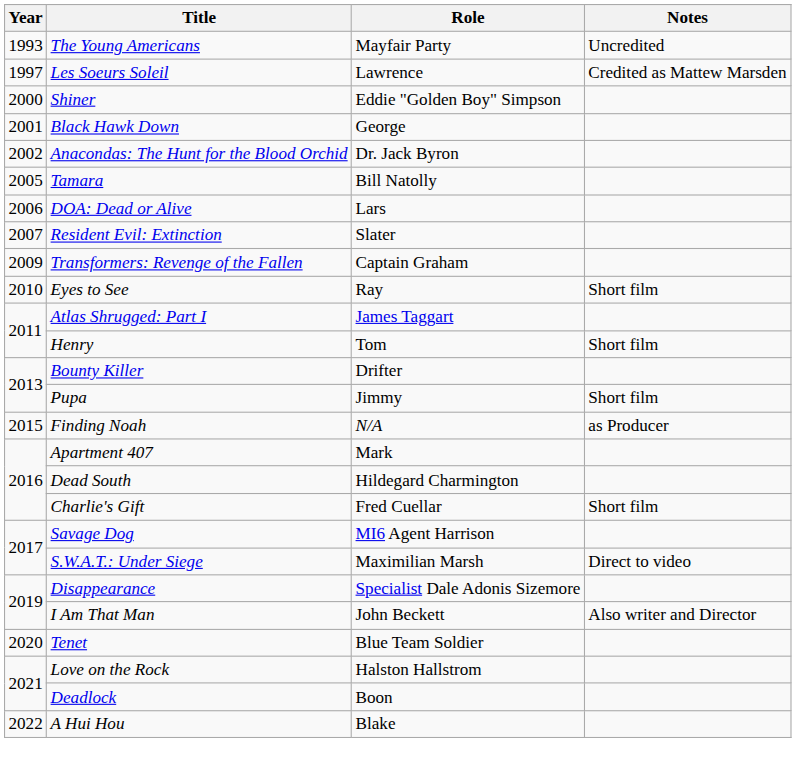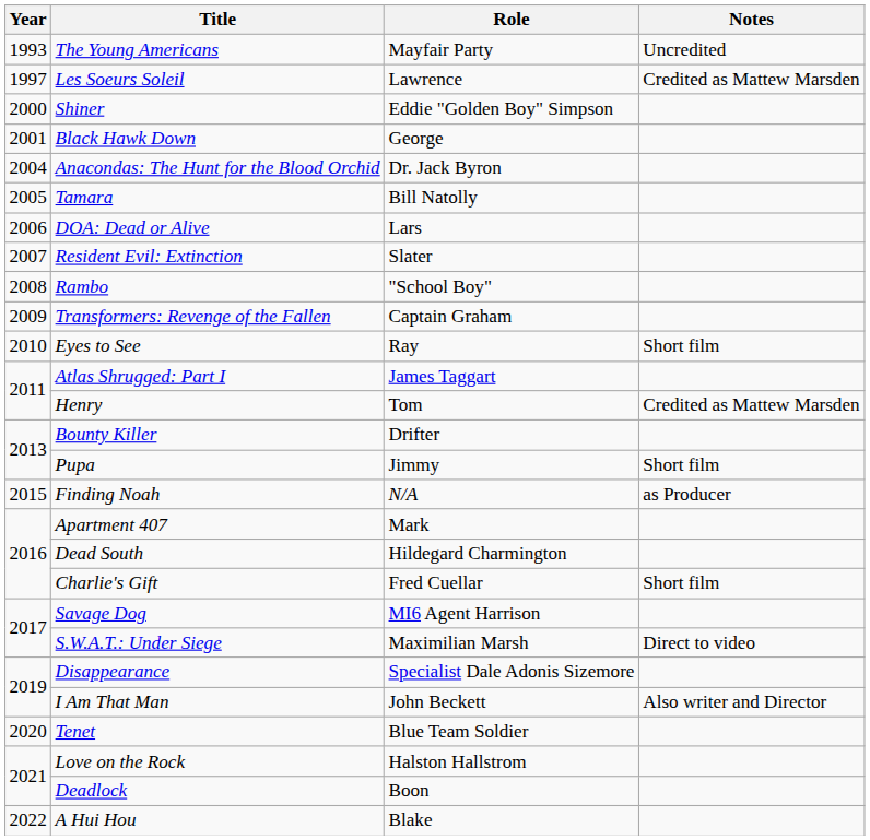 <table class="wikitable">
 <tr>
 <th>Year</th>
 <th>Title</th>
 <th>Role</th>
 <th>Notes</th>
 </tr>
 <tr>
 <td>1993</td>
 <td><em><a href='#'>The Young Americans</a></em></td>
 <td>Mayfair Party</td>
 <td>Uncredited</td>
 </tr>
 <tr>
 <td>1997</td>
 <td><em><a href='#'>Les Soeurs Soleil</a></em></td>
 <td>Lawrence</td>
 <td>Credited as Mattew Marsden</td>
 </tr>
 <tr>
 <td>2000</td>
 <td><em><a href='#'>Shiner</a></em></td>
 <td>Eddie "Golden Boy" Simpson</td>
 <td></td>
 </tr>
 <tr>
 <td>2001</td>
 <td><em><a href='#'>Black Hawk Down</a></em></td>
 <td>George</td>
 <td></td>
 </tr>
 <tr>
-<td>2002</td>
+<td>2004</td>
 <td><em><a href='#'>Anacondas: The Hunt for the Blood Orchid</a></em></td>
 <td>Dr. Jack Byron</td>
 <td></td>
 </tr>
 <tr>
 <td>2005</td>
 <td><em><a href='#'>Tamara</a></em></td>
 <td>Bill Natolly</td>
 <td></td>
 </tr>
 <tr>
 <td>2006</td>
 <td><em><a href='#'>DOA: Dead or Alive</a></em></td>
 <td>Lars</td>
 <td></td>
 </tr>
 <tr>
 <td>2007</td>
 <td><em><a href='#'>Resident Evil: Extinction</a></em></td>
 <td>Slater</td>
 <td></td>
 </tr>
 <tr>
+<td>2008</td>
+<td><em><a href='#'>Rambo</a></em></td>
+<td>"School Boy"</td>
+<td></td>
+</tr>
+<tr>
 <td>2009</td>
 <td><em><a href='#'>Transformers: Revenge of the Fallen</a></em></td>
 <td>Captain Graham</td>
 <td></td>
 </tr>
 <tr>
 <td>2010</td>
 <td><em>Eyes to See</em></td>
 <td>Ray</td>
 <td>Short film</td>
 </tr>
 <tr>
 <td rowspan="2">2011</td>
 <td><em><a href='#'>Atlas Shrugged: Part I</a></em></td>
 <td><a href='#'>James Taggart</a></td>
 <td></td>
 </tr>
 <tr>
 <td><em>Henry</em></td>
 <td>Tom</td>
-<td>Short film</td>
+<td>Credited as Mattew Marsden</td>
 </tr>
 <tr>
 <td rowspan="2">2013</td>
 <td><em><a href='#'>Bounty Killer</a></em></td>
 <td>Drifter</td>
 <td></td>
 </tr>
 <tr>
 <td><em>Pupa</em></td>
 <td>Jimmy</td>
 <td>Short film</td>
 </tr>
 <tr>
 <td>2015</td>
 <td><em>Finding Noah</em></td>
 <td><em>N/A</em></td>
 <td>as Producer</td>
 </tr>
 <tr>
 <td rowspan="3">2016</td>
 <td><em>Apartment 407</em></td>
 <td>Mark</td>
 <td></td>
 </tr>
 <tr>
 <td><em>Dead South</em></td>
 <td>Hildegard Charmington</td>
 <td></td>
 </tr>
 <tr>
 <td><em>Charlie's Gift</em></td>
 <td>Fred Cuellar</td>
 <td>Short film</td>
 </tr>
 <tr>
 <td rowspan="2">2017</td>
 <td><em><a href='#'>Savage Dog</a></em></td>
 <td><a href='#'>MI6</a> Agent Harrison</td>
 <td></td>
 </tr>
 <tr>
 <td><em><a href='#'>S.W.A.T.: Under Siege</a></em></td>
 <td>Maximilian Marsh</td>
 <td>Direct to video</td>
 </tr>
 <tr>
 <td rowspan="2">2019</td>
 <td><em><a href='#'>Disappearance</a></em></td>
 <td><a href='#'>Specialist</a> Dale Adonis Sizemore</td>
 <td></td>
 </tr>
 <tr>
 <td><em>I Am That Man</em></td>
 <td>John Beckett</td>
 <td>Also writer and Director</td>
 </tr>
 <tr>
 <td>2020</td>
 <td><em><a href='#'>Tenet</a></em></td>
 <td>Blue Team Soldier</td>
 <td></td>
 </tr>
 <tr>
 <td rowspan="2">2021</td>
 <td><em>Love on the Rock</em></td>
 <td>Halston Hallstrom</td>
 <td></td>
 </tr>
 <tr>
 <td><em><a href='#'>Deadlock</a></em></td>
 <td>Boon</td>
 <td></td>
 </tr>
 <tr>
 <td>2022</td>
 <td><em>A Hui Hou</em></td>
 <td>Blake</td>
 <td></td>
 </tr>
 </table>
